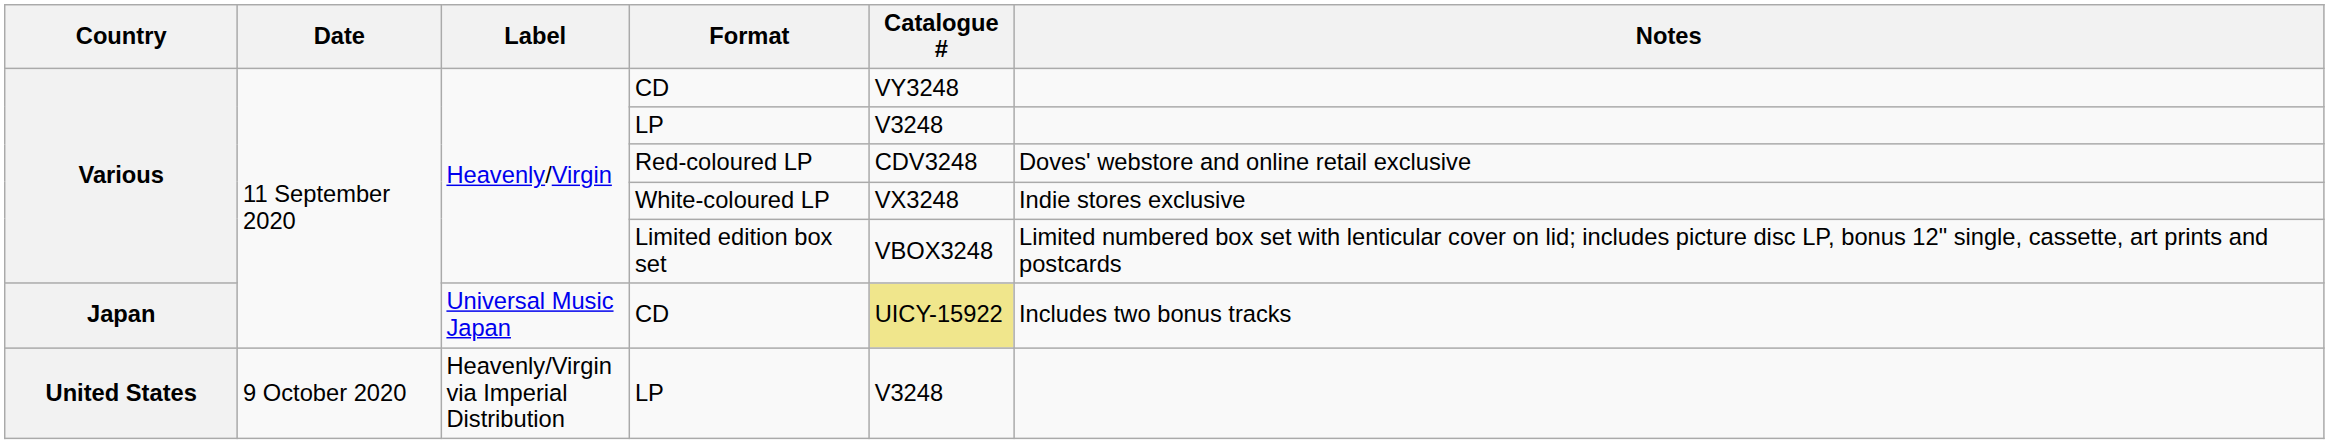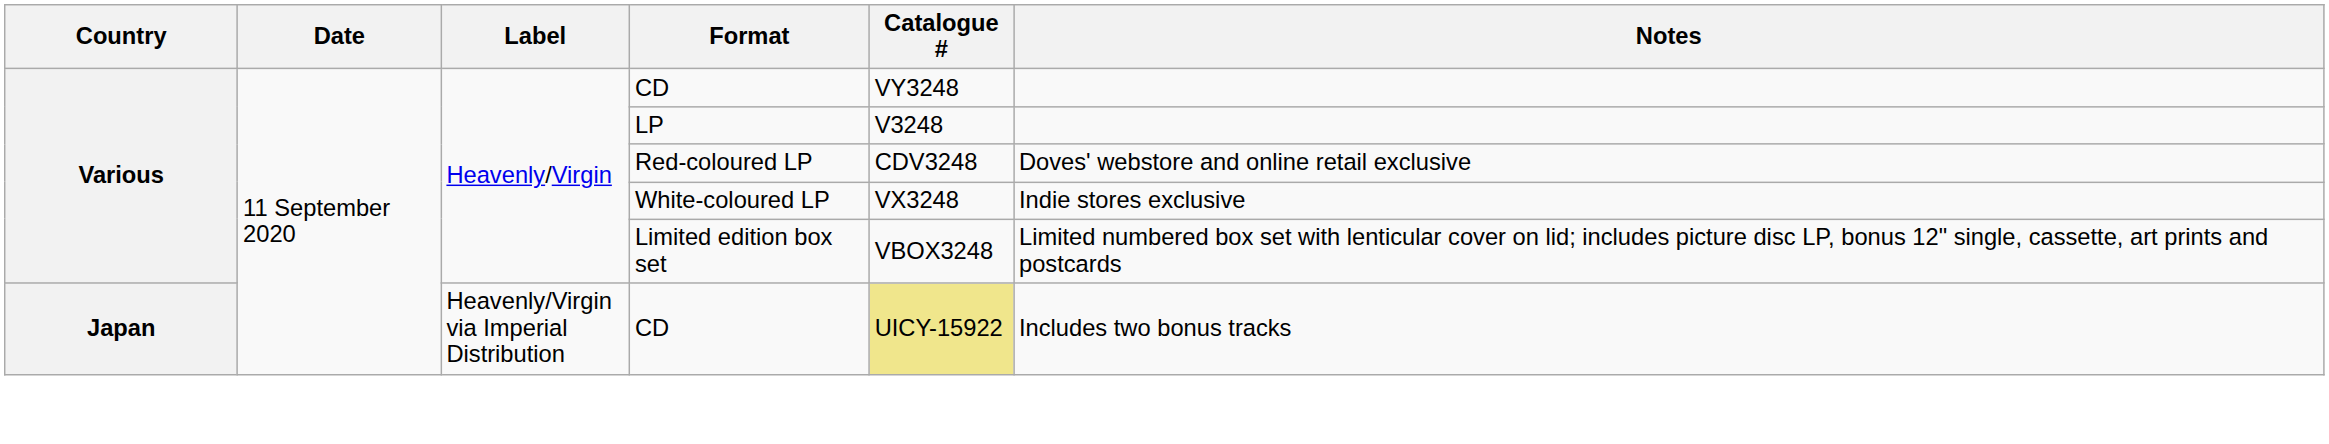 <table class="wikitable plainrowheaders">
 <tr>
 <th width="150px">Country</th>
 <th width="130px">Date</th>
 <th width="120px">Label</th>
 <th>Format</th>
 <th>Catalogue #</th>
 <th>Notes</th>
 </tr>
 <tr>
 <th scope="row" rowspan="5">Various</th>
 <td rowspan="6">11 September 2020</td>
 <td rowspan="5"><a href='#'>Heavenly</a>/<a href='#'>Virgin</a></td>
 <td>CD</td>
 <td>VY3248</td>
 <td></td>
 </tr>
 <tr>
 <td>LP</td>
 <td>V3248</td>
 <td></td>
 </tr>
 <tr>
 <td>Red-coloured LP</td>
 <td>CDV3248</td>
 <td>Doves' webstore and online retail exclusive</td>
 </tr>
 <tr>
 <td>White-coloured LP</td>
 <td>VX3248</td>
 <td>Indie stores exclusive</td>
 </tr>
 <tr>
 <td>Limited edition box set</td>
 <td>VBOX3248</td>
 <td>Limited numbered box set with lenticular cover on lid; includes picture disc LP, bonus 12" single, cassette, art prints and postcards</td>
 </tr>
 <tr>
 <th scope="row">Japan</th>
-<td><a href='#'>Universal Music Japan</a></td>
+<td>Heavenly/Virgin via Imperial Distribution</td>
 <td>CD</td>
 <td style="background: khaki;">UICY-15922</td>
 <td>Includes two bonus tracks</td>
 </tr>
-<tr>
-<th scope="row">United States</th>
-<td>9 October 2020</td>
-<td>Heavenly/Virgin via Imperial Distribution</td>
-<td>LP</td>
-<td>V3248</td>
-<td></td>
-</tr>
 </table>
